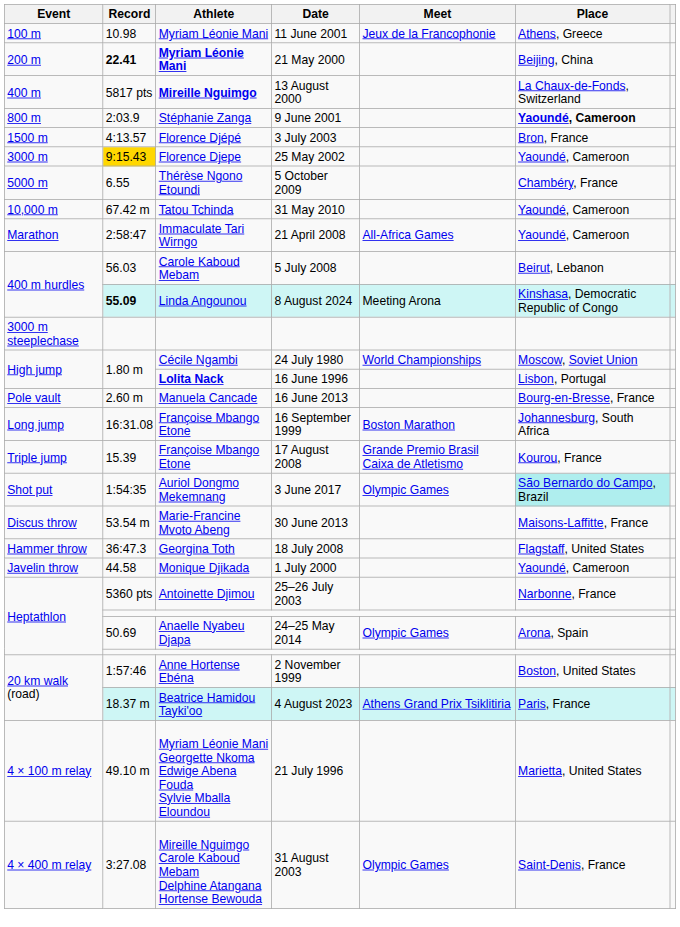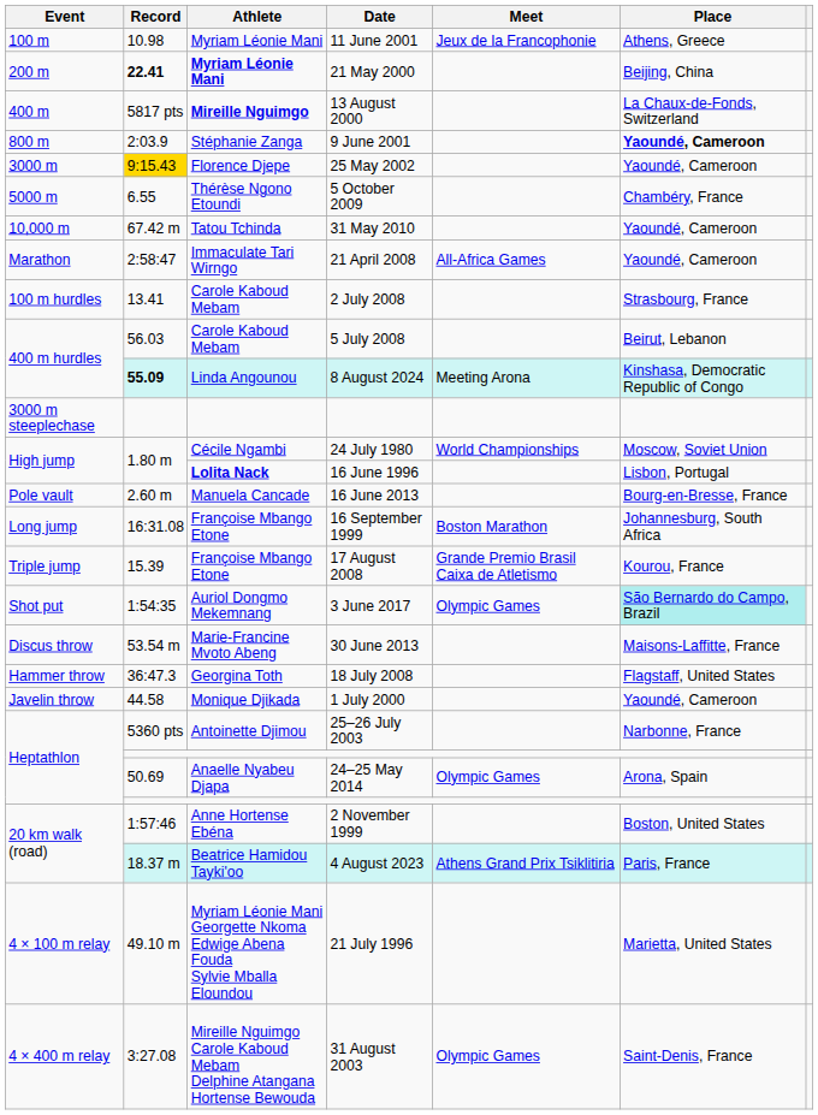 <table class="wikitable" style="font-size:95%; width: 95%;">
 <tr>
 <th>Event</th>
 <th>Record</th>
 <th>Athlete</th>
 <th>Date</th>
 <th>Meet</th>
 <th>Place</th>
 <th></th>
 </tr>
 <tr>
 <td><a href='#'>100 m</a></td>
 <td>10.98 </td>
 <td><a href='#'>Myriam Léonie Mani</a></td>
 <td>11 June 2001</td>
 <td><a href='#'>Jeux de la Francophonie</a></td>
 <td><a href='#'>Athens</a>, Greece</td>
 <td></td>
 </tr>
 <tr>
 <td><a href='#'>200 m</a></td>
 <td><strong>22.41 </strong></td>
 <td><strong><a href='#'>Myriam Léonie Mani</a></strong></td>
 <td>21 May 2000</td>
 <td></td>
 <td><a href='#'>Beijing</a>, China</td>
 <td></td>
 </tr>
 <tr>
 <td><a href='#'>400 m</a></td>
 <td>5817 pts </td>
 <td><strong><a href='#'>Mireille Nguimgo</a></strong></td>
 <td>13 August 2000</td>
 <td></td>
 <td><a href='#'>La Chaux-de-Fonds</a>, Switzerland</td>
 <td></td>
 </tr>
 <tr>
 <td><a href='#'>800 m</a></td>
 <td>2:03.9 </td>
 <td><a href='#'>Stéphanie Zanga</a></td>
 <td>9 June 2001</td>
 <td></td>
 <td><strong><a href='#'>Yaoundé</a>, Cameroon</strong></td>
 <td></td>
 </tr>
 <tr>
-<td><a href='#'>1500 m</a></td>
-<td>4:13.57</td>
-<td><a href='#'>Florence Djépé</a></td>
-<td>3 July 2003</td>
-<td></td>
-<td><a href='#'>Bron</a>, France</td>
-<td></td>
-</tr>
-<tr>
 <td><a href='#'>3000 m</a></td>
 <td style="background: gold;">9:15.43</td>
 <td><a href='#'>Florence Djepe</a></td>
 <td>25 May 2002</td>
 <td></td>
 <td><a href='#'>Yaoundé</a>, Cameroon</td>
 <td></td>
 </tr>
 <tr>
 <td><a href='#'>5000 m</a></td>
 <td>6.55 </td>
 <td><a href='#'>Thérèse Ngono Etoundi</a></td>
 <td>5 October 2009</td>
 <td></td>
 <td><a href='#'>Chambéry</a>, France</td>
 <td></td>
 </tr>
 <tr>
 <td><a href='#'>10,000 m</a></td>
 <td>67.42 m </td>
 <td><a href='#'>Tatou Tchinda</a></td>
 <td>31 May 2010</td>
 <td></td>
 <td><a href='#'>Yaoundé</a>, Cameroon</td>
 <td></td>
 </tr>
 <tr>
 <td><a href='#'>Marathon</a></td>
 <td>2:58:47</td>
 <td><a href='#'>Immaculate Tari Wirngo</a></td>
 <td>21 April 2008</td>
 <td><a href='#'>All-Africa Games</a></td>
 <td><a href='#'>Yaoundé</a>, Cameroon</td>
+<td></td>
+</tr>
+<tr>
+<td><a href='#'>100 m hurdles</a></td>
+<td>13.41</td>
+<td><a href='#'>Carole Kaboud Mebam</a></td>
+<td>2 July 2008</td>
+<td></td>
+<td><a href='#'>Strasbourg</a>, France</td>
 <td></td>
 </tr>
 <tr>
 <td rowspan=2><a href='#'>400 m hurdles</a></td>
 <td>56.03</td>
 <td><a href='#'>Carole Kaboud Mebam</a></td>
 <td>5 July 2008</td>
 <td></td>
 <td><a href='#'>Beirut</a>, Lebanon</td>
 <td></td>
 </tr>
 <tr bgcolor="#CEF6F5">
 <td><strong>55.09</strong></td>
 <td><a href='#'>Linda Angounou</a></td>
 <td>8 August 2024</td>
 <td>Meeting Arona</td>
 <td><a href='#'>Kinshasa</a>, Democratic Republic of Congo</td>
 <td></td>
 </tr>
 <tr>
 <td><a href='#'>3000 m steeplechase</a></td>
 <td></td>
 <td></td>
 <td></td>
 <td></td>
 <td></td>
 <td></td>
 </tr>
 <tr>
 <td rowspan=2><a href='#'>High jump</a></td>
 <td rowspan=2>1.80 m</td>
 <td><a href='#'>Cécile Ngambi</a></td>
 <td>24 July 1980</td>
 <td><a href='#'>World Championships</a></td>
 <td><a href='#'>Moscow</a>, <a href='#'>Soviet Union</a></td>
 <td></td>
 </tr>
 <tr>
 <td><strong><a href='#'>Lolita Nack</a></strong></td>
 <td>16 June 1996</td>
 <td></td>
 <td><a href='#'>Lisbon</a>, Portugal</td>
 <td></td>
 </tr>
 <tr>
 <td><a href='#'>Pole vault</a></td>
 <td>2.60 m</td>
 <td><a href='#'>Manuela Cancade</a></td>
 <td>16 June 2013</td>
 <td></td>
 <td><a href='#'>Bourg-en-Bresse</a>, France</td>
 <td></td>
 </tr>
 <tr>
 <td><a href='#'>Long jump</a></td>
 <td>16:31.08</td>
 <td><a href='#'>Françoise Mbango Etone</a></td>
 <td>16 September 1999</td>
 <td><a href='#'>Boston Marathon</a></td>
 <td><a href='#'>Johannesburg</a>, South Africa</td>
 <td></td>
 </tr>
 <tr>
 <td><a href='#'>Triple jump</a></td>
 <td>15.39 </td>
 <td><a href='#'>Françoise Mbango Etone</a></td>
 <td>17 August 2008</td>
 <td><a href='#'>Grande Premio Brasil Caixa de Atletismo</a></td>
 <td><a href='#'>Kourou</a>, France</td>
 <td></td>
 </tr>
 <tr>
 <td><a href='#'>Shot put</a></td>
 <td>1:54:35</td>
 <td><a href='#'>Auriol Dongmo Mekemnang</a></td>
 <td>3 June 2017</td>
 <td><a href='#'>Olympic Games</a></td>
 <td style="background: paleturquoise;"><a href='#'>São Bernardo do Campo</a>, Brazil</td>
 <td></td>
 </tr>
 <tr>
 <td><a href='#'>Discus throw</a></td>
 <td>53.54 m</td>
 <td><a href='#'>Marie-Francine Mvoto Abeng</a></td>
 <td>30 June 2013</td>
 <td></td>
 <td><a href='#'>Maisons-Laffitte</a>, France</td>
 <td></td>
 </tr>
 <tr>
 <td><a href='#'>Hammer throw</a></td>
 <td>36:47.3 </td>
 <td><a href='#'>Georgina Toth</a></td>
 <td>18 July 2008</td>
 <td></td>
 <td><a href='#'>Flagstaff</a>, United States</td>
 <td></td>
 </tr>
 <tr>
 <td><a href='#'>Javelin throw</a></td>
 <td>44.58</td>
 <td><a href='#'>Monique Djikada</a></td>
 <td>1 July 2000</td>
 <td></td>
 <td><a href='#'>Yaoundé</a>, Cameroon</td>
 <td></td>
 </tr>
 <tr>
 <td rowspan=4><a href='#'>Heptathlon</a></td>
 <td>5360 pts</td>
 <td><a href='#'>Antoinette Djimou</a></td>
 <td>25–26 July 2003</td>
 <td></td>
 <td><a href='#'>Narbonne</a>, France</td>
 <td></td>
 </tr>
 <tr>
 <td colspan=5></td>
 <td></td>
 </tr>
 <tr>
 <td>50.69</td>
 <td><a href='#'>Anaelle Nyabeu Djapa</a></td>
 <td>24–25 May 2014</td>
 <td><a href='#'>Olympic Games</a></td>
 <td><a href='#'>Arona</a>, Spain</td>
 <td></td>
 </tr>
 <tr>
 <td colspan=5></td>
 <td></td>
 </tr>
 <tr>
 <td rowspan=2><a href='#'>20 km walk</a> (road)</td>
 <td>1:57:46</td>
 <td><a href='#'>Anne Hortense Ebéna</a></td>
 <td>2 November 1999</td>
 <td></td>
 <td><a href='#'>Boston</a>, United States</td>
 <td></td>
 </tr>
 <tr bgcolor=#CEF6F5>
 <td>18.37 m</td>
 <td><a href='#'>Beatrice Hamidou Tayki'oo</a></td>
 <td>4 August 2023</td>
 <td><a href='#'>Athens Grand Prix Tsiklitiria</a></td>
 <td><a href='#'>Paris</a>, France</td>
 <td></td>
 </tr>
 <tr>
 <td><a href='#'>4 × 100 m relay</a></td>
 <td>49.10 m</td>
 <td><br><a href='#'>Myriam Léonie Mani</a><br><a href='#'>Georgette Nkoma</a><br><a href='#'>Edwige Abena Fouda</a><br><a href='#'>Sylvie Mballa Eloundou</a></td>
 <td>21 July 1996</td>
 <td></td>
 <td><a href='#'>Marietta</a>, United States</td>
 <td></td>
 </tr>
 <tr>
 <td><a href='#'>4 × 400 m relay</a></td>
 <td>3:27.08</td>
 <td><br><a href='#'>Mireille Nguimgo</a><br><a href='#'>Carole Kaboud Mebam</a><br><a href='#'>Delphine Atangana</a><br><a href='#'>Hortense Bewouda</a></td>
 <td>31 August 2003</td>
 <td><a href='#'>Olympic Games</a></td>
 <td><a href='#'>Saint-Denis</a>, France</td>
 <td></td>
 </tr>
 </table>
